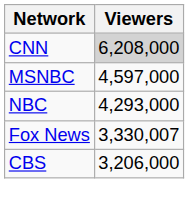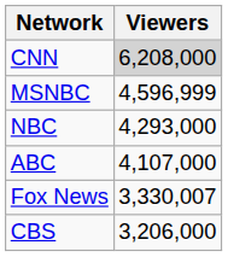 <table class="wikitable">
 <tr>
 <th>Network</th>
 <th>Viewers</th>
 </tr>
 <tr>
 <td><a href='#'>CNN</a></td>
 <td style="background: lightgrey;">6,208,000</td>
 </tr>
 <tr>
 <td><a href='#'>MSNBC</a></td>
-<td>4,597,000</td>
+<td>4,596,999</td>
 </tr>
 <tr>
 <td><a href='#'>NBC</a></td>
 <td>4,293,000</td>
+</tr>
+<tr>
+<td><a href='#'>ABC</a></td>
+<td>4,107,000</td>
 </tr>
 <tr>
 <td><a href='#'>Fox News</a></td>
 <td>3,330,007</td>
 </tr>
 <tr>
 <td><a href='#'>CBS</a></td>
 <td>3,206,000</td>
 </tr>
 </table>
